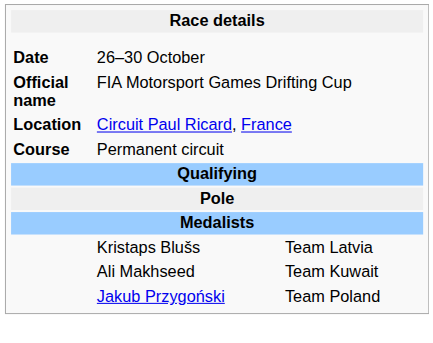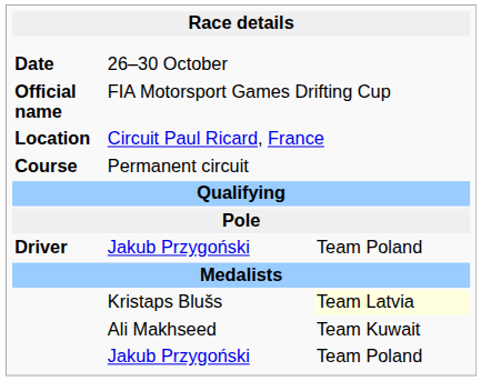 <table class="infobox" align="right" cellpadding="2" style="float:right; width: 26em; ">
 <tr>
 <th colspan="3" bgcolor="#efefef">Race details</th>
 </tr>
 <tr>
 <td colspan="3" style="text-align:center;"></td>
 </tr>
 <tr>
 <td colspan="3" style="text-align:center;"></td>
 </tr>
 <tr>
 <td style="width: 20%;"><strong>Date</strong></td>
 <td>26–30 October</td>
 </tr>
 <tr>
 <td><strong>Official name</strong></td>
 <td colspan=2>FIA Motorsport Games Drifting Cup</td>
 </tr>
 <tr>
 <td><strong>Location</strong></td>
 <td colspan=2><a href='#'>Circuit Paul Ricard</a>, <a href='#'>France</a></td>
 </tr>
 <tr>
 <td><strong>Course</strong></td>
 <td colspan=2>Permanent circuit<br></td>
 </tr>
 <tr>
 <td colspan=3 style="text-align:center; background-color:#99ccff"><strong>Qualifying</strong></td>
 </tr>
 <tr>
 <th colspan=3 bgcolor="#efefef">Pole</th>
 </tr>
 <tr>
+<td><strong>Driver</strong></td>
+<td> <a href='#'>Jakub Przygoński</a></td>
+<td>Team Poland</td>
+</tr>
+<tr>
 <td colspan=3 style="text-align:center; background-color:#99ccff"><strong>Medalists</strong></td>
 </tr>
 <tr>
 <td></td>
 <td> Kristaps Blušs</td>
-<td>Team Latvia</td>
+<td style="background: lightyellow;">Team Latvia</td>
 </tr>
 <tr>
 <td></td>
 <td> Ali Makhseed</td>
 <td>Team Kuwait</td>
 </tr>
 <tr>
 <td></td>
 <td> <a href='#'>Jakub Przygoński</a></td>
 <td>Team Poland</td>
 </tr>
 </table>
